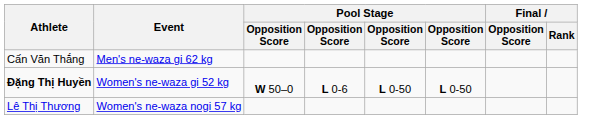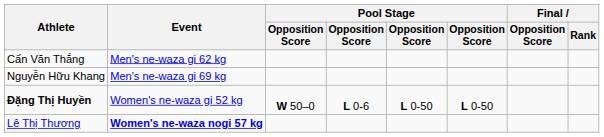 <table class="wikitable" style="font-size:90%">
 <tr>
 <th rowspan=2>Athlete</th>
 <th rowspan=2>Event</th>
 <th colspan="4">Pool Stage</th>
 <th colspan=2>Final / </th>
 </tr>
 <tr style="font-size:95%">
 <th>Opposition<br>Score</th>
 <th>Opposition<br>Score</th>
 <th>Opposition<br>Score</th>
 <th>Opposition<br>Score</th>
 <th>Opposition<br>Score</th>
 <th>Rank</th>
 </tr>
 <tr align="center">
 <td align="left">Cấn Văn Thắng</td>
 <td align="left"><a href='#'>Men's ne-waza gi 62 kg</a></td>
 <td><br></td>
 <td></td>
 <td></td>
 <td></td>
 <td></td>
 <td></td>
 </tr>
+<tr align="center">
+<td align="left">Nguyễn Hữu Khang</td>
+<td align="left"><a href='#'>Men's ne-waza gi 69 kg</a></td>
+<td></td>
+<td></td>
+<td></td>
+<td></td>
+<td></td>
+<td></td>
+</tr>
 <tr align=center>
 <td align=left><strong>Đặng Thị Huyền</strong></td>
 <td align=left><a href='#'>Women's ne-waza gi 52 kg</a></td>
 <td><br><strong>W</strong> 50–0</td>
 <td><br><strong>L</strong> 0-6</td>
 <td><br><strong>L</strong> 0-50</td>
 <td><br> <strong>L</strong> 0-50</td>
 <td></td>
 <td align=center></td>
 </tr>
 <tr align="center">
 <td align="left"><a href='#'>Lê Thị Thương</a></td>
-<td align="left"><a href='#'>Women's ne-waza nogi 57 kg</a></td>
+<td align="left"><strong><a href='#'>Women's ne-waza nogi 57 kg</a></strong></td>
 <td></td>
 <td></td>
 <td></td>
 <td></td>
 <td></td>
 <td></td>
 </tr>
 </table>
